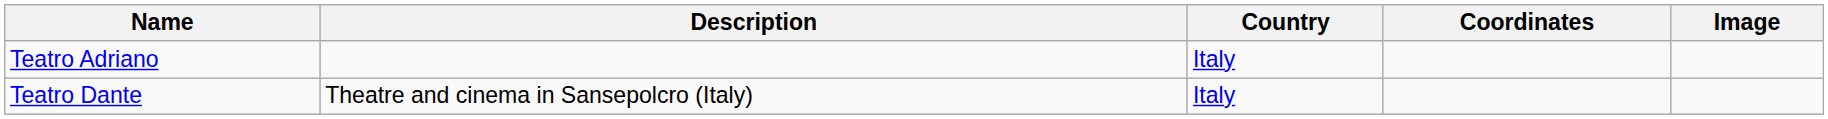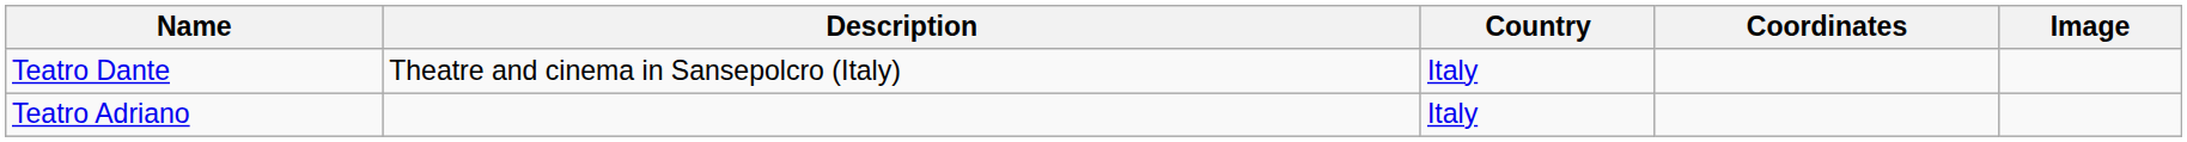 <table class='wikitable sortable' style="width:100%">
 <tr>
 <th>Name</th>
 <th>Description</th>
 <th>Country</th>
 <th>Coordinates</th>
 <th>Image</th>
 </tr>
 <tr>
+<td><a href='#'>Teatro Dante</a></td>
+<td>Theatre and cinema in Sansepolcro (Italy)</td>
+<td><a href='#'>Italy</a></td>
+<td></td>
+<td></td>
+</tr>
+<tr>
 <td><a href='#'>Teatro Adriano</a></td>
 <td></td>
 <td><a href='#'>Italy</a></td>
 <td></td>
 <td></td>
 </tr>
-<tr>
-<td><a href='#'>Teatro Dante</a></td>
-<td>Theatre and cinema in Sansepolcro (Italy)</td>
-<td><a href='#'>Italy</a></td>
-<td></td>
-<td></td>
-</tr>
 </table>
